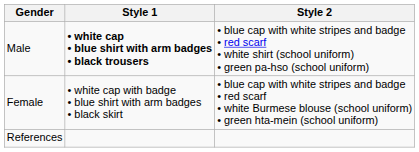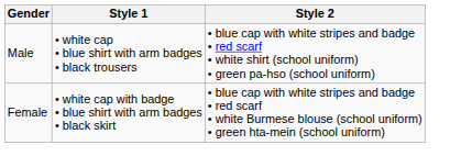 <table class="wikitable sortable">
 <tr>
 <th>Gender</th>
 <th>Style 1</th>
 <th>Style 2</th>
 </tr>
 <tr>
 <td>Male</td>
-<td><strong>• white cap <br> • blue shirt with arm badges <br> • black trousers</strong></td>
+<td>• white cap <br> • blue shirt with arm badges <br> • black trousers</td>
 <td>• blue cap with white stripes and badge <br> • <a href='#'>red scarf</a> <br> • white shirt (school uniform) <br> • green pa-hso (school uniform)</td>
 </tr>
 <tr>
 <td>Female</td>
 <td>• white cap with badge <br> • blue shirt with arm badges <br> • black skirt</td>
 <td>• blue cap with white stripes and badge <br> • red scarf <br> • white Burmese blouse (school uniform) <br> • green hta-mein (school uniform)</td>
 </tr>
-<tr>
-<td>References</td>
-<td></td>
-<td></td>
-</tr>
 </table>
